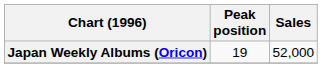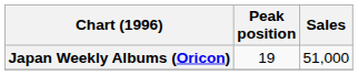 <table class="wikitable sortable plainrowheaders" style="text-align:center;">
 <tr>
 <th scope="col">Chart (1996)</th>
 <th scope="col">Peak<br>position</th>
 <th scope="col">Sales</th>
 </tr>
 <tr>
 <th scope="row">Japan Weekly Albums (<a href='#'>Oricon</a>)</th>
 <td style="text-align:center;">19</td>
-<td style="text-align:left;">52,000</td>
+<td style="text-align:left;">51,000</td>
 </tr>
 <tr>
 </tr>
 </table>
